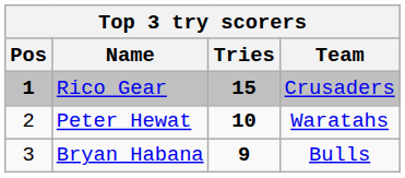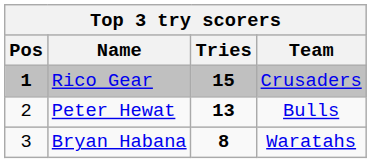 <table class="wikitable" style="text-align:center">
 <tr>
 <th colspan="9">Top 3 try scorers</th>
 </tr>
 <tr>
 <th>Pos</th>
 <th>Name</th>
 <th>Tries</th>
 <th>Team</th>
 </tr>
 <tr style="background:silver">
 <td><strong>1</strong></td>
 <td style="text-align:left"><a href='#'>Rico Gear</a></td>
 <td><strong>15</strong></td>
 <td><a href='#'>Crusaders</a></td>
 </tr>
 <tr>
 <td>2</td>
 <td style="text-align:left"><a href='#'>Peter Hewat</a></td>
-<td><strong>10</strong></td>
-<td><a href='#'>Waratahs</a></td>
+<td><strong>13</strong></td>
+<td><a href='#'>Bulls</a></td>
 </tr>
 <tr>
 <td>3</td>
 <td style="text-align:left"><a href='#'>Bryan Habana</a></td>
-<td><strong>9</strong></td>
-<td><a href='#'>Bulls</a></td>
+<td><strong>8</strong></td>
+<td><a href='#'>Waratahs</a></td>
 </tr>
 </table>
